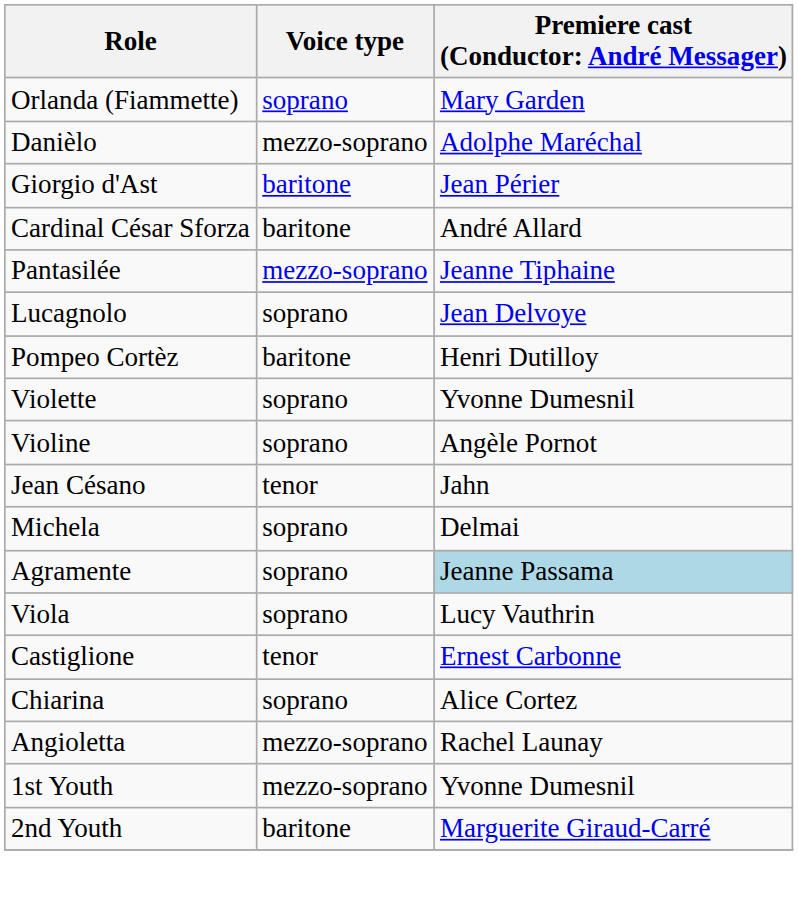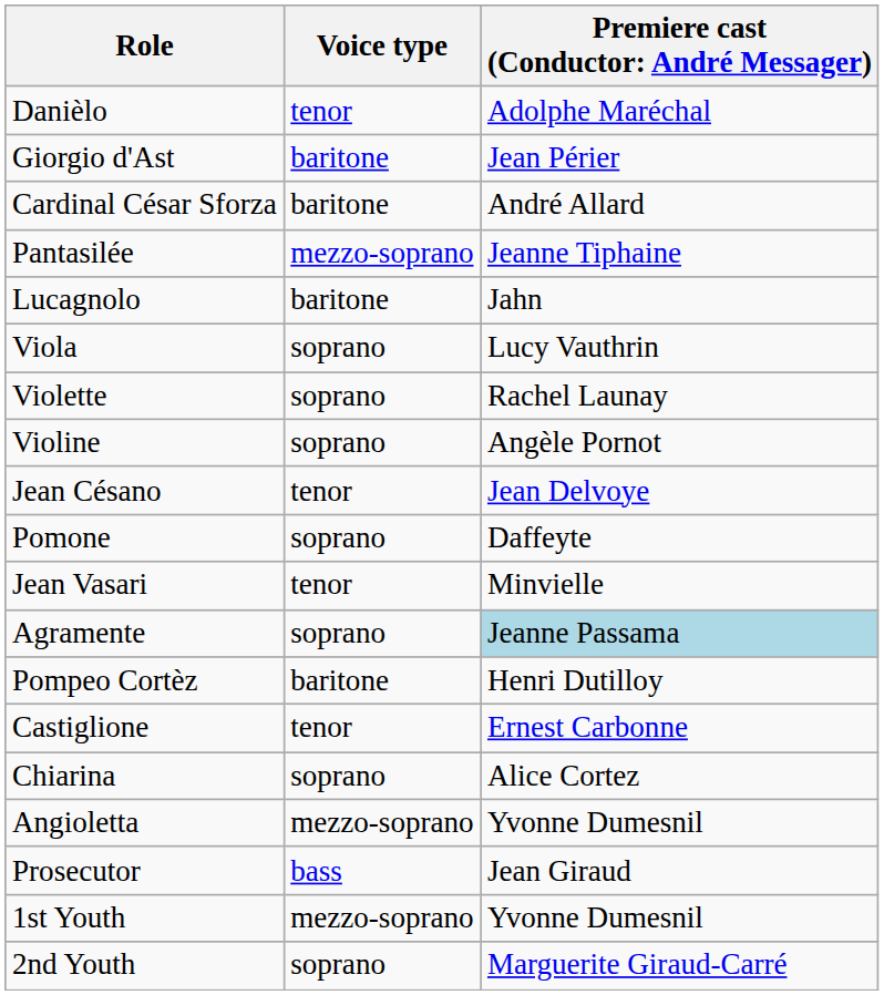 <table class="wikitable">
 <tr>
 <th>Role</th>
 <th>Voice type</th>
 <th>Premiere cast<br>(Conductor: <a href='#'>André Messager</a>)</th>
 </tr>
 <tr>
-<td>Orlanda (Fiammette)</td>
-<td><a href='#'>soprano</a></td>
-<td><a href='#'>Mary Garden</a></td>
-</tr>
-<tr>
 <td>Danièlo</td>
-<td>mezzo-soprano</td>
+<td><a href='#'>tenor</a></td>
 <td><a href='#'>Adolphe Maréchal</a></td>
 </tr>
 <tr>
 <td>Giorgio d'Ast</td>
 <td><a href='#'>baritone</a></td>
 <td><a href='#'>Jean Périer</a></td>
 </tr>
 <tr>
 <td>Cardinal César Sforza</td>
 <td>baritone</td>
 <td>André Allard</td>
 </tr>
 <tr>
 <td>Pantasilée</td>
 <td><a href='#'>mezzo-soprano</a></td>
 <td><a href='#'>Jeanne Tiphaine</a></td>
 </tr>
 <tr>
 <td>Lucagnolo</td>
-<td>soprano</td>
-<td><a href='#'>Jean Delvoye</a></td>
+<td>baritone</td>
+<td>Jahn</td>
 </tr>
 <tr>
-<td>Pompeo Cortèz</td>
-<td>baritone</td>
-<td>Henri Dutilloy</td>
+<td>Viola</td>
+<td>soprano</td>
+<td>Lucy Vauthrin</td>
 </tr>
 <tr>
 <td>Violette</td>
 <td>soprano</td>
-<td>Yvonne Dumesnil</td>
+<td>Rachel Launay</td>
 </tr>
 <tr>
 <td>Violine</td>
 <td>soprano</td>
 <td>Angèle Pornot</td>
 </tr>
 <tr>
 <td>Jean Césano</td>
 <td>tenor</td>
-<td>Jahn</td>
+<td><a href='#'>Jean Delvoye</a></td>
 </tr>
 <tr>
-<td>Michela</td>
+<td>Pomone</td>
 <td>soprano</td>
-<td>Delmai</td>
+<td>Daffeyte</td>
+</tr>
+<tr>
+<td>Jean Vasari</td>
+<td>tenor</td>
+<td>Minvielle</td>
 </tr>
 <tr>
 <td>Agramente</td>
 <td>soprano</td>
 <td style="background: lightblue;">Jeanne Passama</td>
 </tr>
 <tr>
-<td>Viola</td>
-<td>soprano</td>
-<td>Lucy Vauthrin</td>
+<td>Pompeo Cortèz</td>
+<td>baritone</td>
+<td>Henri Dutilloy</td>
 </tr>
 <tr>
 <td>Castiglione</td>
 <td>tenor</td>
 <td><a href='#'>Ernest Carbonne</a></td>
 </tr>
 <tr>
 <td>Chiarina</td>
 <td>soprano</td>
 <td>Alice Cortez</td>
 </tr>
 <tr>
 <td>Angioletta</td>
 <td>mezzo-soprano</td>
-<td>Rachel Launay</td>
+<td>Yvonne Dumesnil</td>
+</tr>
+<tr>
+<td>Prosecutor</td>
+<td><a href='#'>bass</a></td>
+<td>Jean Giraud</td>
 </tr>
 <tr>
 <td>1st Youth</td>
 <td>mezzo-soprano</td>
 <td>Yvonne Dumesnil</td>
 </tr>
 <tr>
 <td>2nd Youth</td>
-<td>baritone</td>
+<td>soprano</td>
 <td><a href='#'>Marguerite Giraud-Carré</a></td>
 </tr>
 <tr>
 </tr>
 </table>
